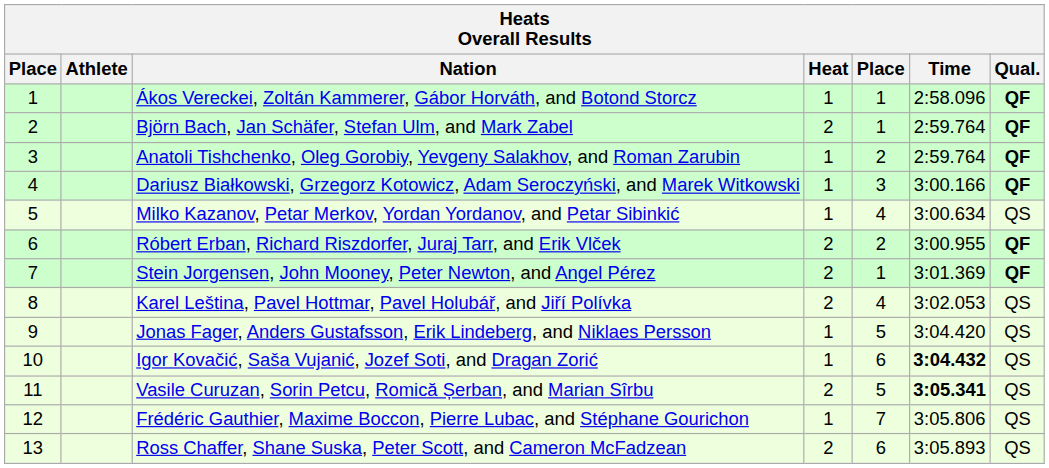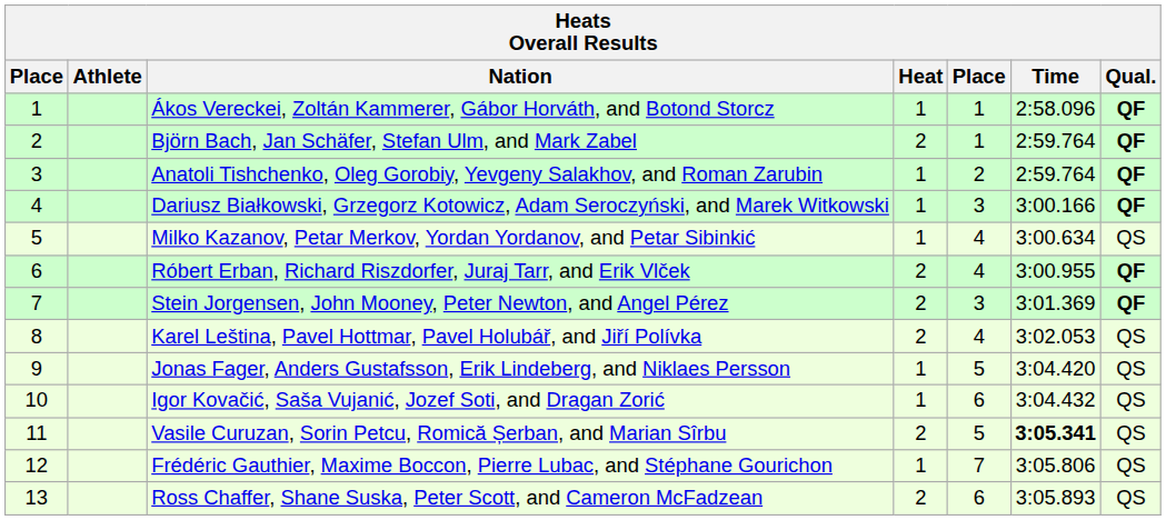 <table class="wikitable sortable">
 <tr>
 <th colspan=7>Heats <br>Overall Results</th>
 </tr>
 <tr>
 <th>Place</th>
 <th>Athlete</th>
 <th>Nation</th>
 <th>Heat</th>
 <th>Place</th>
 <th>Time</th>
 <th>Qual.</th>
 </tr>
 <tr bgcolor = "ccffcc">
 <td align="center">1</td>
 <td align="left"></td>
 <td align="left"><a href='#'>Ákos Vereckei</a>, <a href='#'>Zoltán Kammerer</a>, <a href='#'>Gábor Horváth</a>, and <a href='#'>Botond Storcz</a></td>
 <td align="center">1</td>
 <td align="center">1</td>
 <td align="center">2:58.096</td>
 <td align="center"><strong>QF</strong></td>
 </tr>
 <tr bgcolor = "ccffcc">
 <td align="center">2</td>
 <td align="left"></td>
 <td align="left"><a href='#'>Björn Bach</a>, <a href='#'>Jan Schäfer</a>, <a href='#'>Stefan Ulm</a>, and <a href='#'>Mark Zabel</a></td>
 <td align="center">2</td>
 <td align="center">1</td>
 <td align="center">2:59.764</td>
 <td align="center"><strong>QF</strong></td>
 </tr>
 <tr bgcolor = "ccffcc">
 <td align="center">3</td>
 <td align="left"></td>
 <td align="left"><a href='#'>Anatoli Tishchenko</a>, <a href='#'>Oleg Gorobiy</a>, <a href='#'>Yevgeny Salakhov</a>, and <a href='#'>Roman Zarubin</a></td>
 <td align="center">1</td>
 <td align="center">2</td>
 <td align="center">2:59.764</td>
 <td align="center"><strong>QF</strong></td>
 </tr>
 <tr bgcolor = "ccffcc">
 <td align="center">4</td>
 <td align="left"></td>
 <td align="left"><a href='#'>Dariusz Białkowski</a>, <a href='#'>Grzegorz Kotowicz</a>, <a href='#'>Adam Seroczyński</a>, and <a href='#'>Marek Witkowski</a></td>
 <td align="center">1</td>
 <td align="center">3</td>
 <td align="center">3:00.166</td>
 <td align="center"><strong>QF</strong></td>
 </tr>
 <tr bgcolor = "eeffdd">
 <td align="center">5</td>
 <td align="left"></td>
 <td align="left"><a href='#'>Milko Kazanov</a>, <a href='#'>Petar Merkov</a>, <a href='#'>Yordan Yordanov</a>, and <a href='#'>Petar Sibinkić</a></td>
 <td align="center">1</td>
 <td align="center">4</td>
 <td align="center">3:00.634</td>
 <td align="center">QS</td>
 </tr>
 <tr bgcolor = "ccffcc">
 <td align="center">6</td>
 <td align="left"></td>
 <td align="left"><a href='#'>Róbert Erban</a>, <a href='#'>Richard Riszdorfer</a>, <a href='#'>Juraj Tarr</a>, and <a href='#'>Erik Vlček</a></td>
 <td align="center">2</td>
-<td align="center">2</td>
+<td align="center">4</td>
 <td align="center">3:00.955</td>
 <td align="center"><strong>QF</strong></td>
 </tr>
 <tr bgcolor = "ccffcc">
 <td align="center">7</td>
 <td align="left"></td>
 <td align="left"><a href='#'>Stein Jorgensen</a>, <a href='#'>John Mooney</a>, <a href='#'>Peter Newton</a>, and <a href='#'>Angel Pérez</a></td>
 <td align="center">2</td>
-<td align="center">1</td>
+<td align="center">3</td>
 <td align="center">3:01.369</td>
 <td align="center"><strong>QF</strong></td>
 </tr>
 <tr bgcolor = "eeffdd">
 <td align="center">8</td>
 <td align="left"></td>
 <td align="left"><a href='#'>Karel Leština</a>, <a href='#'>Pavel Hottmar</a>, <a href='#'>Pavel Holubář</a>, and <a href='#'>Jiří Polívka</a></td>
 <td align="center">2</td>
 <td align="center">4</td>
 <td align="center">3:02.053</td>
 <td align="center">QS</td>
 </tr>
 <tr bgcolor = "eeffdd">
 <td align="center">9</td>
 <td align="left"></td>
 <td align="left"><a href='#'>Jonas Fager</a>, <a href='#'>Anders Gustafsson</a>, <a href='#'>Erik Lindeberg</a>, and <a href='#'>Niklaes Persson</a></td>
 <td align="center">1</td>
 <td align="center">5</td>
 <td align="center">3:04.420</td>
 <td align="center">QS</td>
 </tr>
 <tr bgcolor = "eeffdd">
 <td align="center">10</td>
 <td align="left"></td>
 <td align="left"><a href='#'>Igor Kovačić</a>, <a href='#'>Saša Vujanić</a>, <a href='#'>Jozef Soti</a>, and <a href='#'>Dragan Zorić</a></td>
 <td align="center">1</td>
 <td align="center">6</td>
-<td align="center"><strong>3:04.432</strong></td>
+<td align="center">3:04.432</td>
 <td align="center">QS</td>
 </tr>
 <tr bgcolor = "eeffdd">
 <td align="center">11</td>
 <td align="left"></td>
 <td align="left"><a href='#'>Vasile Curuzan</a>, <a href='#'>Sorin Petcu</a>, <a href='#'>Romică Șerban</a>, and <a href='#'>Marian Sîrbu</a></td>
 <td align="center">2</td>
 <td align="center">5</td>
 <td align="center"><strong>3:05.341</strong></td>
 <td align="center">QS</td>
 </tr>
 <tr bgcolor = "eeffdd">
 <td align="center">12</td>
 <td align="left"></td>
 <td align="left"><a href='#'>Frédéric Gauthier</a>, <a href='#'>Maxime Boccon</a>, <a href='#'>Pierre Lubac</a>, and <a href='#'>Stéphane Gourichon</a></td>
 <td align="center">1</td>
 <td align="center">7</td>
 <td align="center">3:05.806</td>
 <td align="center">QS</td>
 </tr>
 <tr bgcolor = "eeffdd">
 <td align="center">13</td>
 <td align="left"></td>
 <td align="left"><a href='#'>Ross Chaffer</a>, <a href='#'>Shane Suska</a>, <a href='#'>Peter Scott</a>, and <a href='#'>Cameron McFadzean</a></td>
 <td align="center">2</td>
 <td align="center">6</td>
 <td align="center">3:05.893</td>
 <td align="center">QS</td>
 </tr>
 </table>
